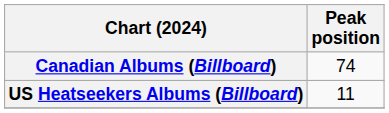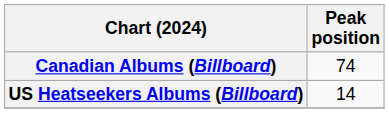 <table class="wikitable plainrowheaders" style="text-align:center">
 <tr>
 <th scope="col">Chart (2024)</th>
 <th scope="col">Peak<br>position</th>
 </tr>
 <tr>
 <th scope="row"><a href='#'>Canadian Albums</a> (<em><a href='#'>Billboard</a></em>)</th>
 <td>74</td>
 </tr>
 <tr>
 <th scope="row">US <a href='#'>Heatseekers Albums</a> (<em><a href='#'>Billboard</a></em>)</th>
-<td>11</td>
+<td>14</td>
 </tr>
 <tr>
 </tr>
 </table>
